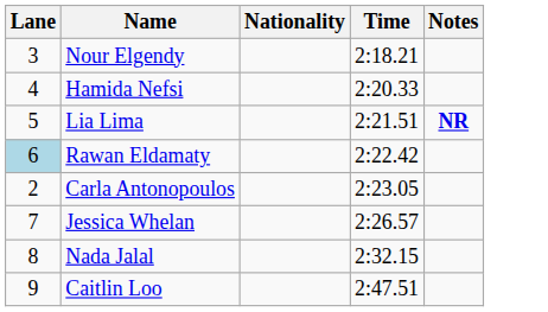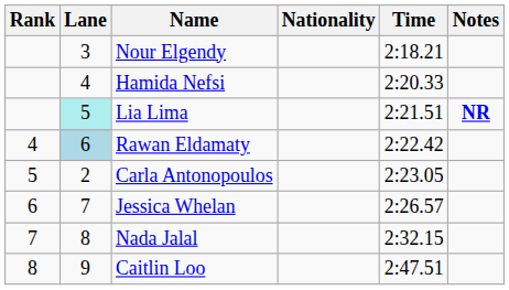 <table class="wikitable sortable" style="text-align:center">
 <tr>
+<th>Rank</th>
 <th>Lane</th>
 <th>Name</th>
 <th>Nationality</th>
 <th>Time</th>
 <th>Notes</th>
 </tr>
 <tr>
+<td></td>
 <td>3</td>
 <td align=left><a href='#'>Nour Elgendy</a></td>
 <td align=left></td>
 <td>2:18.21</td>
 <td></td>
 </tr>
 <tr>
+<td></td>
 <td>4</td>
 <td align=left><a href='#'>Hamida Nefsi</a></td>
 <td align=left></td>
 <td>2:20.33</td>
 <td></td>
 </tr>
 <tr>
-<td>5</td>
+<td></td>
+<td style="background: paleturquoise;">5</td>
 <td align=left><a href='#'>Lia Lima</a></td>
 <td align=left></td>
 <td>2:21.51</td>
 <td><strong><a href='#'>NR</a></strong></td>
 </tr>
 <tr>
+<td>4</td>
 <td style="background: lightblue;">6</td>
 <td align=left><a href='#'>Rawan Eldamaty</a></td>
 <td align=left></td>
 <td>2:22.42</td>
 <td></td>
 </tr>
 <tr>
+<td>5</td>
 <td>2</td>
 <td align=left><a href='#'>Carla Antonopoulos</a></td>
 <td align=left></td>
 <td>2:23.05</td>
 <td></td>
 </tr>
 <tr>
+<td>6</td>
 <td>7</td>
 <td align=left><a href='#'>Jessica Whelan</a></td>
 <td align=left></td>
 <td>2:26.57</td>
 <td></td>
 </tr>
 <tr>
+<td>7</td>
 <td>8</td>
 <td align=left><a href='#'>Nada Jalal</a></td>
 <td align=left></td>
 <td>2:32.15</td>
 <td></td>
 </tr>
 <tr>
+<td>8</td>
 <td>9</td>
 <td align=left><a href='#'>Caitlin Loo</a></td>
 <td align=left></td>
 <td>2:47.51</td>
 <td></td>
 </tr>
 </table>
